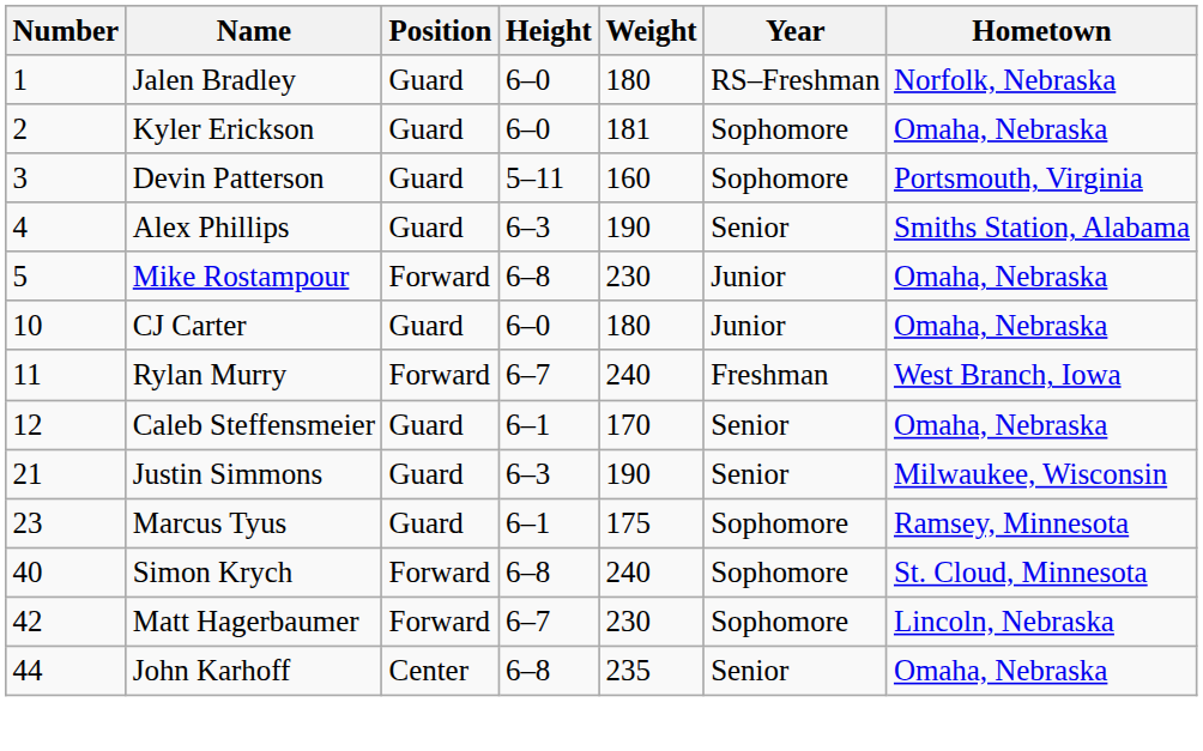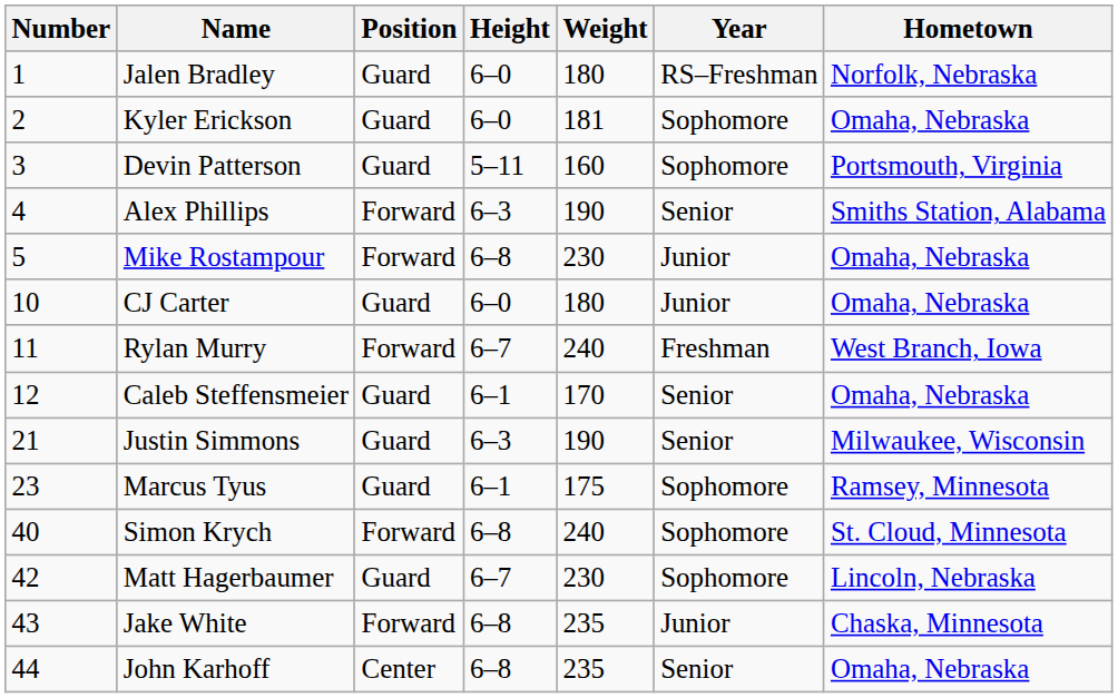 <table class="wikitable sortable" style="font-size: 95%;">
 <tr>
 <th>Number</th>
 <th>Name</th>
 <th>Position</th>
 <th>Height</th>
 <th>Weight</th>
 <th>Year</th>
 <th>Hometown</th>
 </tr>
 <tr>
 <td>1</td>
 <td>Jalen Bradley</td>
 <td>Guard</td>
 <td>6–0</td>
 <td>180</td>
 <td>RS–Freshman</td>
 <td><a href='#'>Norfolk, Nebraska</a></td>
 </tr>
 <tr>
 <td>2</td>
 <td>Kyler Erickson</td>
 <td>Guard</td>
 <td>6–0</td>
 <td>181</td>
 <td>Sophomore</td>
 <td><a href='#'>Omaha, Nebraska</a></td>
 </tr>
 <tr>
 <td>3</td>
 <td>Devin Patterson</td>
 <td>Guard</td>
 <td>5–11</td>
 <td>160</td>
 <td>Sophomore</td>
 <td><a href='#'>Portsmouth, Virginia</a></td>
 </tr>
 <tr>
 <td>4</td>
 <td>Alex Phillips</td>
-<td>Guard</td>
+<td>Forward</td>
 <td>6–3</td>
 <td>190</td>
 <td>Senior</td>
 <td><a href='#'>Smiths Station, Alabama</a></td>
 </tr>
 <tr>
 <td>5</td>
 <td><a href='#'>Mike Rostampour</a></td>
 <td>Forward</td>
 <td>6–8</td>
 <td>230</td>
 <td>Junior</td>
 <td><a href='#'>Omaha, Nebraska</a></td>
 </tr>
 <tr>
 <td>10</td>
 <td>CJ Carter</td>
 <td>Guard</td>
 <td>6–0</td>
 <td>180</td>
 <td>Junior</td>
 <td><a href='#'>Omaha, Nebraska</a></td>
 </tr>
 <tr>
 <td>11</td>
 <td>Rylan Murry</td>
 <td>Forward</td>
 <td>6–7</td>
 <td>240</td>
 <td>Freshman</td>
 <td><a href='#'>West Branch, Iowa</a></td>
 </tr>
 <tr>
 <td>12</td>
 <td>Caleb Steffensmeier</td>
 <td>Guard</td>
 <td>6–1</td>
 <td>170</td>
 <td>Senior</td>
 <td><a href='#'>Omaha, Nebraska</a></td>
 </tr>
 <tr>
 <td>21</td>
 <td>Justin Simmons</td>
 <td>Guard</td>
 <td>6–3</td>
 <td>190</td>
 <td>Senior</td>
 <td><a href='#'>Milwaukee, Wisconsin</a></td>
 </tr>
 <tr>
 <td>23</td>
 <td>Marcus Tyus</td>
 <td>Guard</td>
 <td>6–1</td>
 <td>175</td>
 <td>Sophomore</td>
 <td><a href='#'>Ramsey, Minnesota</a></td>
 </tr>
 <tr>
 <td>40</td>
 <td>Simon Krych</td>
 <td>Forward</td>
 <td>6–8</td>
 <td>240</td>
 <td>Sophomore</td>
 <td><a href='#'>St. Cloud, Minnesota</a></td>
 </tr>
 <tr>
 <td>42</td>
 <td>Matt Hagerbaumer</td>
-<td>Forward</td>
+<td>Guard</td>
 <td>6–7</td>
 <td>230</td>
 <td>Sophomore</td>
 <td><a href='#'>Lincoln, Nebraska</a></td>
+</tr>
+<tr>
+<td>43</td>
+<td>Jake White</td>
+<td>Forward</td>
+<td>6–8</td>
+<td>235</td>
+<td>Junior</td>
+<td><a href='#'>Chaska, Minnesota</a></td>
 </tr>
 <tr>
 <td>44</td>
 <td>John Karhoff</td>
 <td>Center</td>
 <td>6–8</td>
 <td>235</td>
 <td>Senior</td>
 <td><a href='#'>Omaha, Nebraska</a></td>
 </tr>
 </table>
